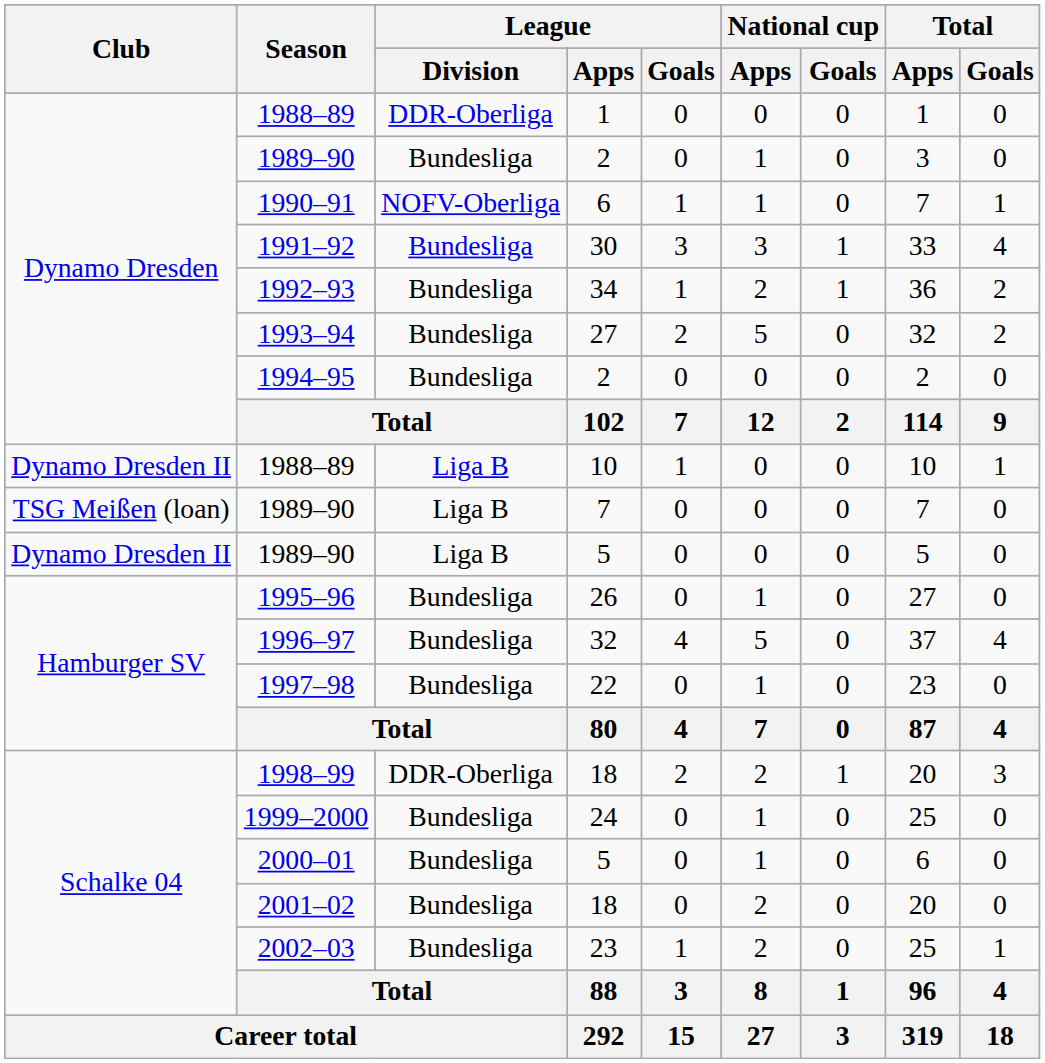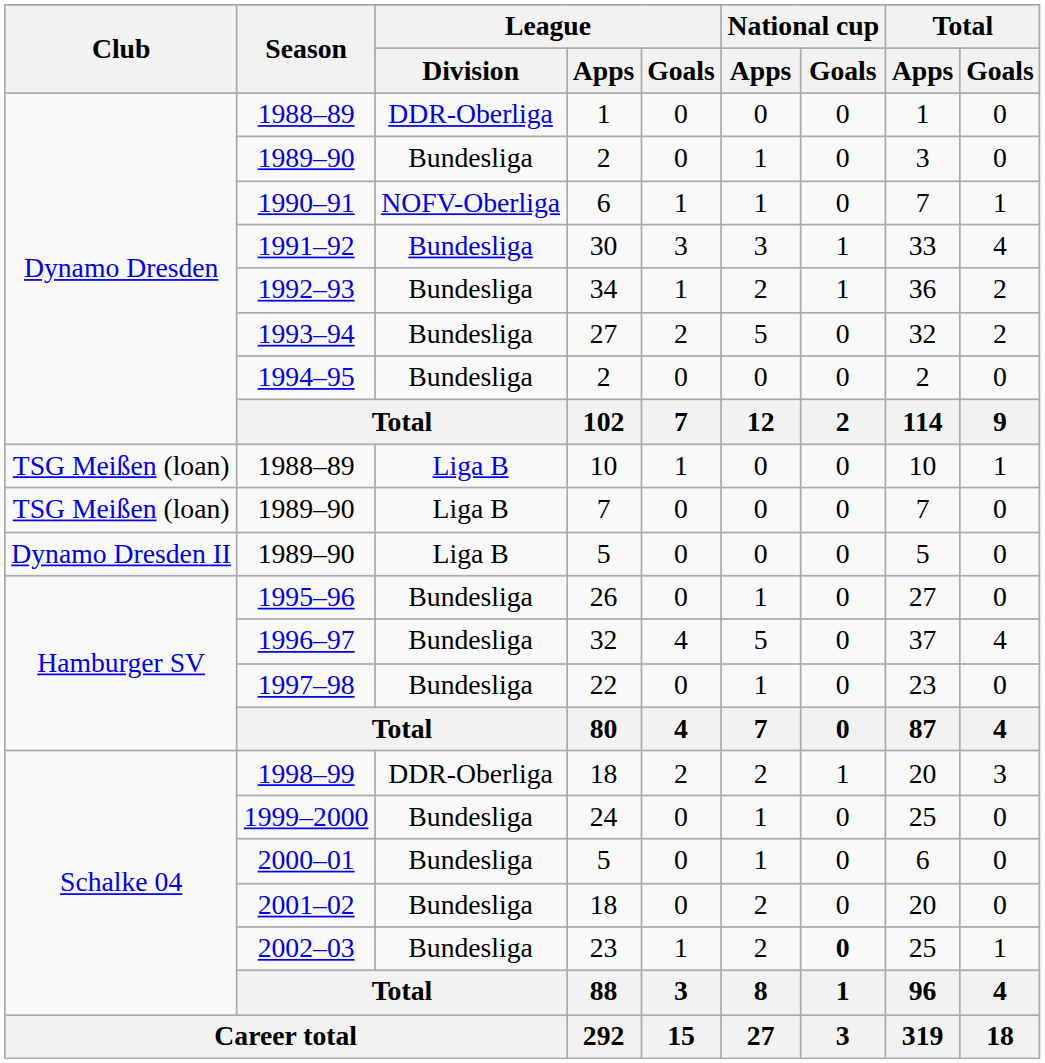 <table class="wikitable" style="text-align:center">
 <tr>
 <th rowspan="2">Club</th>
 <th rowspan="2">Season</th>
 <th colspan="3">League</th>
 <th colspan="2">National cup</th>
 <th colspan="2">Total</th>
 </tr>
 <tr>
 <th>Division</th>
 <th>Apps</th>
 <th>Goals</th>
 <th>Apps</th>
 <th>Goals</th>
 <th>Apps</th>
 <th>Goals</th>
 </tr>
 <tr>
 <td rowspan="8"><a href='#'>Dynamo Dresden</a></td>
 <td><a href='#'>1988–89</a></td>
 <td><a href='#'>DDR-Oberliga</a></td>
 <td>1</td>
 <td>0</td>
 <td>0</td>
 <td>0</td>
 <td>1</td>
 <td>0</td>
 </tr>
 <tr>
 <td><a href='#'>1989–90</a></td>
 <td>Bundesliga</td>
 <td>2</td>
 <td>0</td>
 <td>1</td>
 <td>0</td>
 <td>3</td>
 <td>0</td>
 </tr>
 <tr>
 <td><a href='#'>1990–91</a></td>
 <td><a href='#'>NOFV-Oberliga</a></td>
 <td>6</td>
 <td>1</td>
 <td>1</td>
 <td>0</td>
 <td>7</td>
 <td>1</td>
 </tr>
 <tr>
 <td><a href='#'>1991–92</a></td>
 <td><a href='#'>Bundesliga</a></td>
 <td>30</td>
 <td>3</td>
 <td>3</td>
 <td>1</td>
 <td>33</td>
 <td>4</td>
 </tr>
 <tr>
 <td><a href='#'>1992–93</a></td>
 <td>Bundesliga</td>
 <td>34</td>
 <td>1</td>
 <td>2</td>
 <td>1</td>
 <td>36</td>
 <td>2</td>
 </tr>
 <tr>
 <td><a href='#'>1993–94</a></td>
 <td>Bundesliga</td>
 <td>27</td>
 <td>2</td>
 <td>5</td>
 <td>0</td>
 <td>32</td>
 <td>2</td>
 </tr>
 <tr>
 <td><a href='#'>1994–95</a></td>
 <td>Bundesliga</td>
 <td>2</td>
 <td>0</td>
 <td>0</td>
 <td>0</td>
 <td>2</td>
 <td>0</td>
 </tr>
 <tr>
 <th colspan="2">Total</th>
 <th>102</th>
 <th>7</th>
 <th>12</th>
 <th>2</th>
 <th>114</th>
 <th>9</th>
 </tr>
 <tr>
-<td><a href='#'>Dynamo Dresden II</a></td>
+<td><a href='#'>TSG Meißen</a> (loan)</td>
 <td>1988–89</td>
 <td><a href='#'>Liga B</a></td>
 <td>10</td>
 <td>1</td>
 <td>0</td>
 <td>0</td>
 <td>10</td>
 <td>1</td>
 </tr>
 <tr>
 <td><a href='#'>TSG Meißen</a> (loan)</td>
 <td>1989–90</td>
 <td>Liga B</td>
 <td>7</td>
 <td>0</td>
 <td>0</td>
 <td>0</td>
 <td>7</td>
 <td>0</td>
 </tr>
 <tr>
 <td><a href='#'>Dynamo Dresden II</a></td>
 <td>1989–90</td>
 <td>Liga B</td>
 <td>5</td>
 <td>0</td>
 <td>0</td>
 <td>0</td>
 <td>5</td>
 <td>0</td>
 </tr>
 <tr>
 <td rowspan="4"><a href='#'>Hamburger SV</a></td>
 <td><a href='#'>1995–96</a></td>
 <td>Bundesliga</td>
 <td>26</td>
 <td>0</td>
 <td>1</td>
 <td>0</td>
 <td>27</td>
 <td>0</td>
 </tr>
 <tr>
 <td><a href='#'>1996–97</a></td>
 <td>Bundesliga</td>
 <td>32</td>
 <td>4</td>
 <td>5</td>
 <td>0</td>
 <td>37</td>
 <td>4</td>
 </tr>
 <tr>
 <td><a href='#'>1997–98</a></td>
 <td>Bundesliga</td>
 <td>22</td>
 <td>0</td>
 <td>1</td>
 <td>0</td>
 <td>23</td>
 <td>0</td>
 </tr>
 <tr>
 <th colspan="2">Total</th>
 <th>80</th>
 <th>4</th>
 <th>7</th>
 <th>0</th>
 <th>87</th>
 <th>4</th>
 </tr>
 <tr>
 <td rowspan="6"><a href='#'>Schalke 04</a></td>
 <td><a href='#'>1998–99</a></td>
 <td>DDR-Oberliga</td>
 <td>18</td>
 <td>2</td>
 <td>2</td>
 <td>1</td>
 <td>20</td>
 <td>3</td>
 </tr>
 <tr>
 <td><a href='#'>1999–2000</a></td>
 <td>Bundesliga</td>
 <td>24</td>
 <td>0</td>
 <td>1</td>
 <td>0</td>
 <td>25</td>
 <td>0</td>
 </tr>
 <tr>
 <td><a href='#'>2000–01</a></td>
 <td>Bundesliga</td>
 <td>5</td>
 <td>0</td>
 <td>1</td>
 <td>0</td>
 <td>6</td>
 <td>0</td>
 </tr>
 <tr>
 <td><a href='#'>2001–02</a></td>
 <td>Bundesliga</td>
 <td>18</td>
 <td>0</td>
 <td>2</td>
 <td>0</td>
 <td>20</td>
 <td>0</td>
 </tr>
 <tr>
 <td><a href='#'>2002–03</a></td>
 <td>Bundesliga</td>
 <td>23</td>
 <td>1</td>
 <td>2</td>
-<td>0</td>
+<td><strong>0</strong></td>
 <td>25</td>
 <td>1</td>
 </tr>
 <tr>
 <th colspan="2">Total</th>
 <th>88</th>
 <th>3</th>
 <th>8</th>
 <th>1</th>
 <th>96</th>
 <th>4</th>
 </tr>
 <tr>
 <th colspan="3">Career total</th>
 <th>292</th>
 <th>15</th>
 <th>27</th>
 <th>3</th>
 <th>319</th>
 <th>18</th>
 </tr>
 </table>
